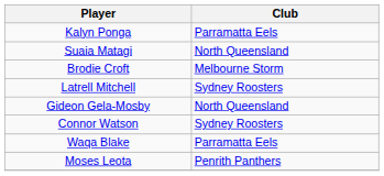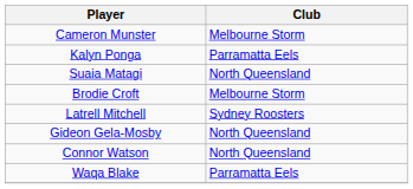 <table class="wikitable" style="text-align: center;">
 <tr>
 <th style="width:250px;">Player</th>
 <th style="width:250px;">Club</th>
+</tr>
+<tr>
+<td><a href='#'>Cameron Munster</a></td>
+<td style="text-align: left;"> <a href='#'>Melbourne Storm</a></td>
 </tr>
 <tr>
 <td><a href='#'>Kalyn Ponga</a></td>
 <td style="text-align: left;"> <a href='#'>Parramatta Eels</a></td>
 </tr>
 <tr>
 <td><a href='#'>Suaia Matagi</a></td>
 <td style="text-align: left;"> <a href='#'>North Queensland</a></td>
 </tr>
 <tr>
 <td><a href='#'>Brodie Croft</a></td>
 <td style="text-align: left;"> <a href='#'>Melbourne Storm</a></td>
 </tr>
 <tr>
 <td><a href='#'>Latrell Mitchell</a></td>
 <td style="text-align: left;"> <a href='#'>Sydney Roosters</a></td>
 </tr>
 <tr>
 <td><a href='#'>Gideon Gela-Mosby</a></td>
 <td style="text-align: left;"> <a href='#'>North Queensland</a></td>
 </tr>
 <tr>
 <td><a href='#'>Connor Watson</a></td>
-<td style="text-align: left;"> <a href='#'>Sydney Roosters</a></td>
+<td style="text-align: left;"> <a href='#'>North Queensland</a></td>
 </tr>
 <tr>
 <td><a href='#'>Waqa Blake</a></td>
 <td style="text-align: left;"> <a href='#'>Parramatta Eels</a></td>
 </tr>
 <tr>
-<td><a href='#'>Moses Leota</a></td>
-<td style="text-align: left;"> <a href='#'>Penrith Panthers</a></td>
-</tr>
-<tr>
 </tr>
 </table>
